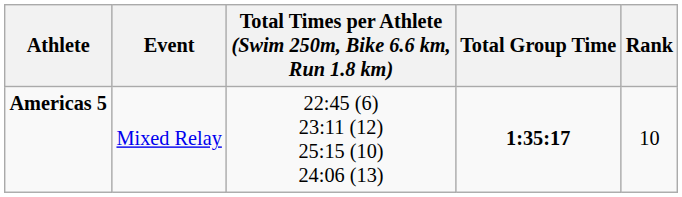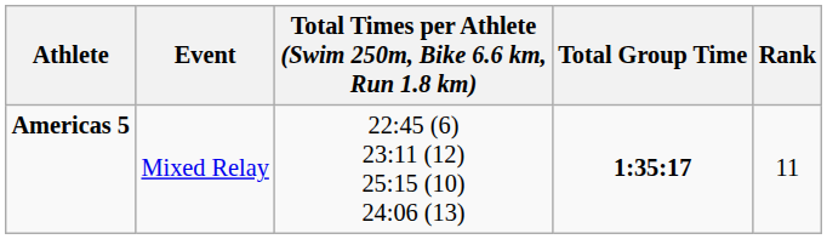 <table class="wikitable" style="font-size:90%;">
 <tr>
 <th>Athlete</th>
 <th>Event</th>
 <th>Total Times per Athlete <br> <em>(Swim 250m, Bike 6.6 km, <br> Run 1.8 km)</em></th>
 <th>Total Group Time</th>
 <th>Rank</th>
 </tr>
 <tr align=center>
 <td align=left><strong>Americas 5</strong><br><br><br><br></td>
 <td align=left><a href='#'>Mixed Relay</a></td>
 <td valign=bottom>22:45 (6)<br>23:11 (12)<br>25:15 (10)<br>24:06 (13)</td>
 <td><strong>1:35:17</strong></td>
-<td>10</td>
+<td>11</td>
 </tr>
 </table>
